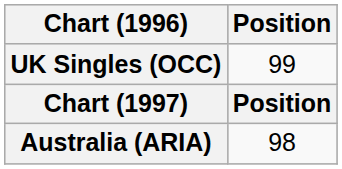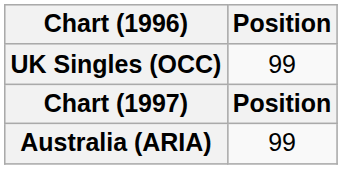 <table class="wikitable plainrowheaders" style="text-align:center">
 <tr>
 <th scope="col">Chart (1996)</th>
 <th scope="col">Position</th>
 </tr>
 <tr>
 <th scope="row">UK Singles (OCC)</th>
 <td>99</td>
 </tr>
 <tr>
 <th scope="col">Chart (1997)</th>
 <th scope="col">Position</th>
 </tr>
 <tr>
 <th scope="row">Australia (ARIA)</th>
-<td>98</td>
+<td>99</td>
 </tr>
 </table>
